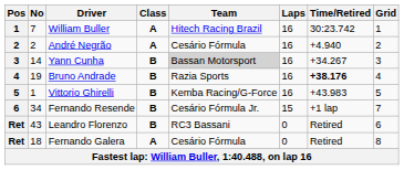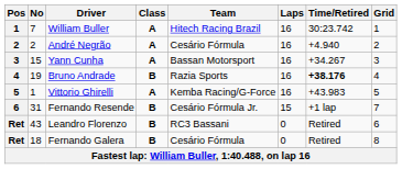 <table class="wikitable" style="font-size:95%">
 <tr>
 <th>Pos</th>
 <th>No</th>
 <th>Driver</th>
 <th>Class</th>
 <th>Team</th>
 <th>Laps</th>
 <th>Time/Retired</th>
 <th>Grid</th>
 </tr>
 <tr>
 <th>1</th>
 <td>7</td>
 <td> <a href='#'>William Buller</a></td>
 <td align="center"><strong><span>A</span></strong></td>
 <td><a href='#'>Hitech Racing Brazil</a></td>
 <td>16</td>
 <td>30:23.742</td>
 <td>1</td>
 </tr>
 <tr>
 <th>2</th>
 <td>2</td>
 <td> <a href='#'>André Negrão</a></td>
 <td align="center"><strong><span>A</span></strong></td>
 <td>Cesário Fórmula</td>
 <td>16</td>
 <td>+4.940</td>
 <td>2</td>
 </tr>
 <tr>
 <th>3</th>
-<td>14</td>
+<td>15</td>
 <td> <a href='#'>Yann Cunha</a></td>
-<td align="center"><strong><span>B</span></strong></td>
-<td style="background: lightgrey;">Bassan Motorsport</td>
+<td align="center"><strong><span>A</span></strong></td>
+<td>Bassan Motorsport</td>
 <td>16</td>
 <td>+34.267</td>
 <td>3</td>
 </tr>
 <tr>
 <th>4</th>
 <td>19</td>
 <td> <a href='#'>Bruno Andrade</a></td>
 <td align="center"><strong><span>B</span></strong></td>
 <td>Razia Sports</td>
 <td>16</td>
 <td><strong>+38.176</strong></td>
 <td>4</td>
 </tr>
 <tr>
 <th>5</th>
 <td>1</td>
 <td> <a href='#'>Vittorio Ghirelli</a></td>
-<td align="center"><strong><span>B</span></strong></td>
+<td align="center"><strong><span>A</span></strong></td>
 <td>Kemba Racing/G-Force</td>
 <td>16</td>
 <td>+43.983</td>
 <td>5</td>
 </tr>
 <tr>
 <th>6</th>
-<td>34</td>
+<td>31</td>
 <td> Fernando Resende</td>
 <td align="center"><strong><span>B</span></strong></td>
 <td>Cesário Fórmula Jr.</td>
 <td>15</td>
 <td>+1 lap</td>
 <td>7</td>
 </tr>
 <tr>
 <th>Ret</th>
 <td>43</td>
 <td> Leandro Florenzo</td>
 <td align="center"><strong><span>B</span></strong></td>
 <td>RC3 Bassani</td>
 <td>0</td>
 <td>Retired</td>
 <td>6</td>
 </tr>
 <tr>
 <th>Ret</th>
 <td>18</td>
 <td> Fernando Galera</td>
-<td align="center"><strong><span>A</span></strong></td>
+<td align="center"><strong><span>B</span></strong></td>
 <td>Cesário Fórmula</td>
 <td>0</td>
 <td>Retired</td>
 <td>8</td>
 </tr>
 <tr>
 <th colspan=8 align=center>Fastest lap: <a href='#'>William Buller</a>, 1:40.488,  on lap 16</th>
 </tr>
 </table>
